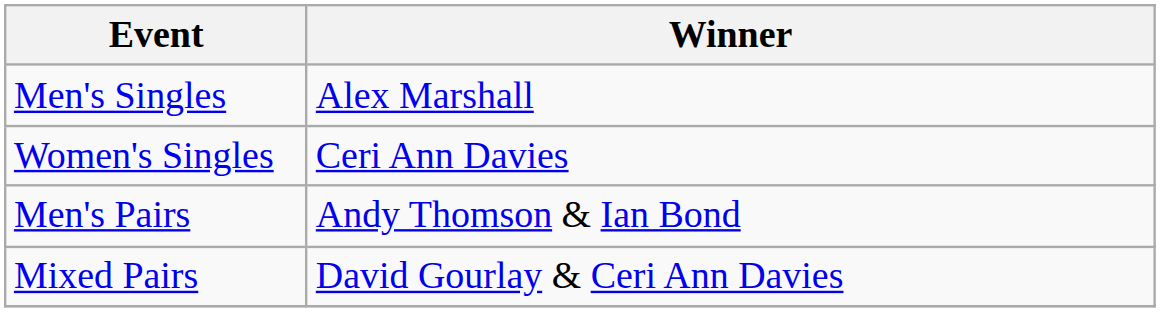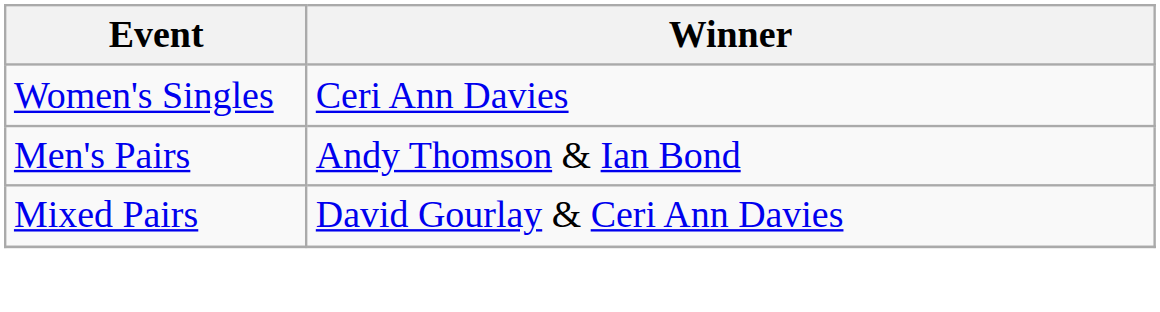 <table class="wikitable" style="font-size: 100%">
 <tr>
 <th width=120>Event</th>
 <th width=350>Winner</th>
-</tr>
-<tr>
-<td><a href='#'>Men's Singles</a></td>
-<td> <a href='#'>Alex Marshall</a></td>
 </tr>
 <tr>
 <td><a href='#'>Women's Singles</a></td>
 <td> <a href='#'>Ceri Ann Davies</a></td>
 </tr>
 <tr>
 <td><a href='#'>Men's Pairs</a></td>
 <td> <a href='#'>Andy Thomson</a> &  <a href='#'>Ian Bond</a></td>
 </tr>
 <tr>
 <td><a href='#'>Mixed Pairs</a></td>
 <td> <a href='#'>David Gourlay</a> &  <a href='#'>Ceri Ann Davies</a></td>
 </tr>
 <tr>
 </tr>
 </table>
